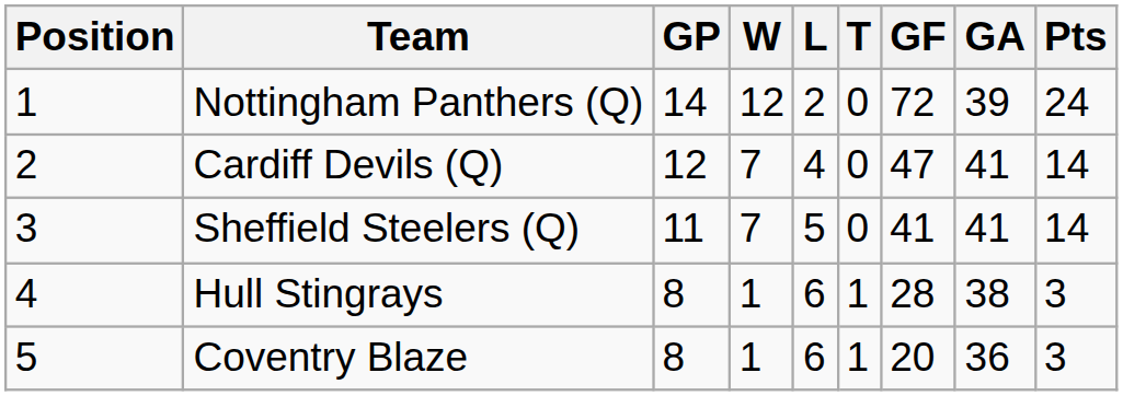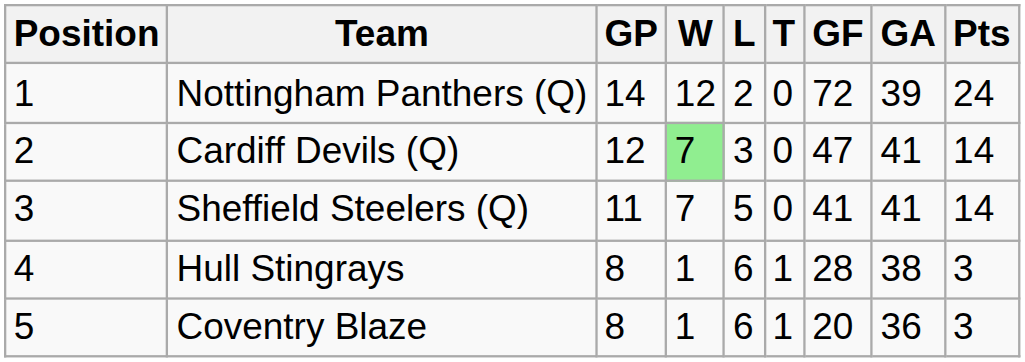 <table class="wikitable">
 <tr>
 <th>Position</th>
 <th>Team</th>
 <th>GP</th>
 <th>W</th>
 <th>L</th>
 <th>T</th>
 <th>GF</th>
 <th>GA</th>
 <th>Pts</th>
 </tr>
 <tr>
 <td>1</td>
 <td>Nottingham Panthers (Q)</td>
 <td>14</td>
 <td>12</td>
 <td>2</td>
 <td>0</td>
 <td>72</td>
 <td>39</td>
 <td>24</td>
 </tr>
 <tr>
 <td>2</td>
 <td>Cardiff Devils (Q)</td>
 <td>12</td>
-<td>7</td>
-<td>4</td>
+<td style="background: lightgreen;">7</td>
+<td>3</td>
 <td>0</td>
 <td>47</td>
 <td>41</td>
 <td>14</td>
 </tr>
 <tr>
 <td>3</td>
 <td>Sheffield Steelers (Q)</td>
 <td>11</td>
 <td>7</td>
 <td>5</td>
 <td>0</td>
 <td>41</td>
 <td>41</td>
 <td>14</td>
 </tr>
 <tr>
 <td>4</td>
 <td>Hull Stingrays</td>
 <td>8</td>
 <td>1</td>
 <td>6</td>
 <td>1</td>
 <td>28</td>
 <td>38</td>
 <td>3</td>
 </tr>
 <tr>
 <td>5</td>
 <td>Coventry Blaze</td>
 <td>8</td>
 <td>1</td>
 <td>6</td>
 <td>1</td>
 <td>20</td>
 <td>36</td>
 <td>3</td>
 </tr>
 </table>
